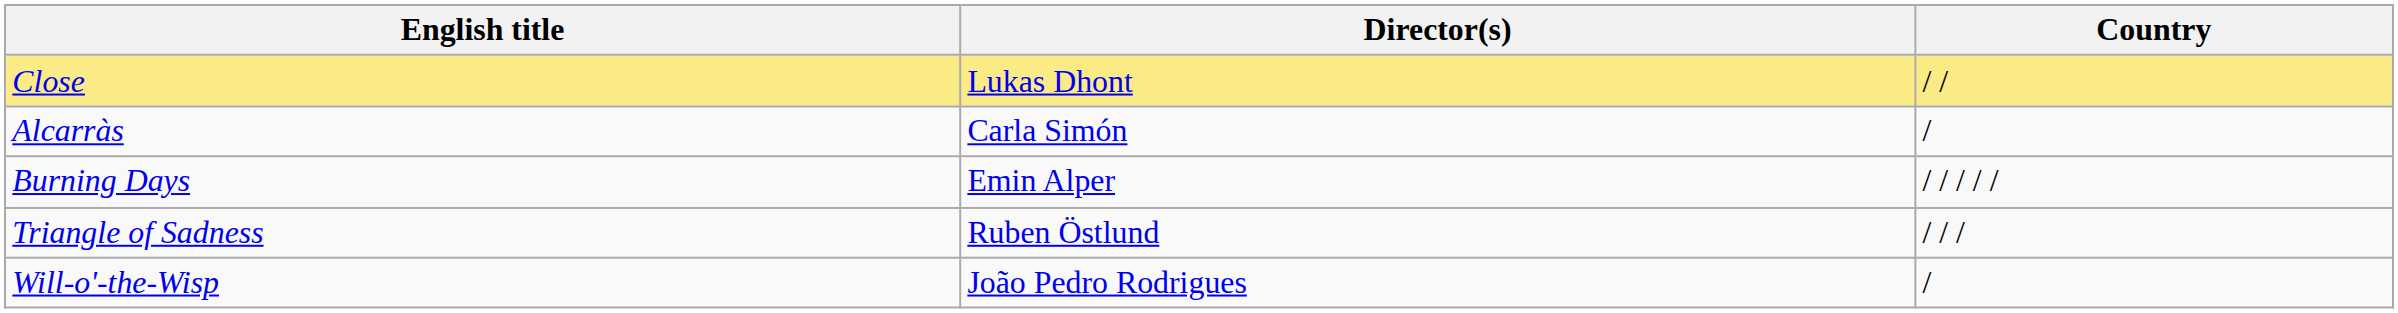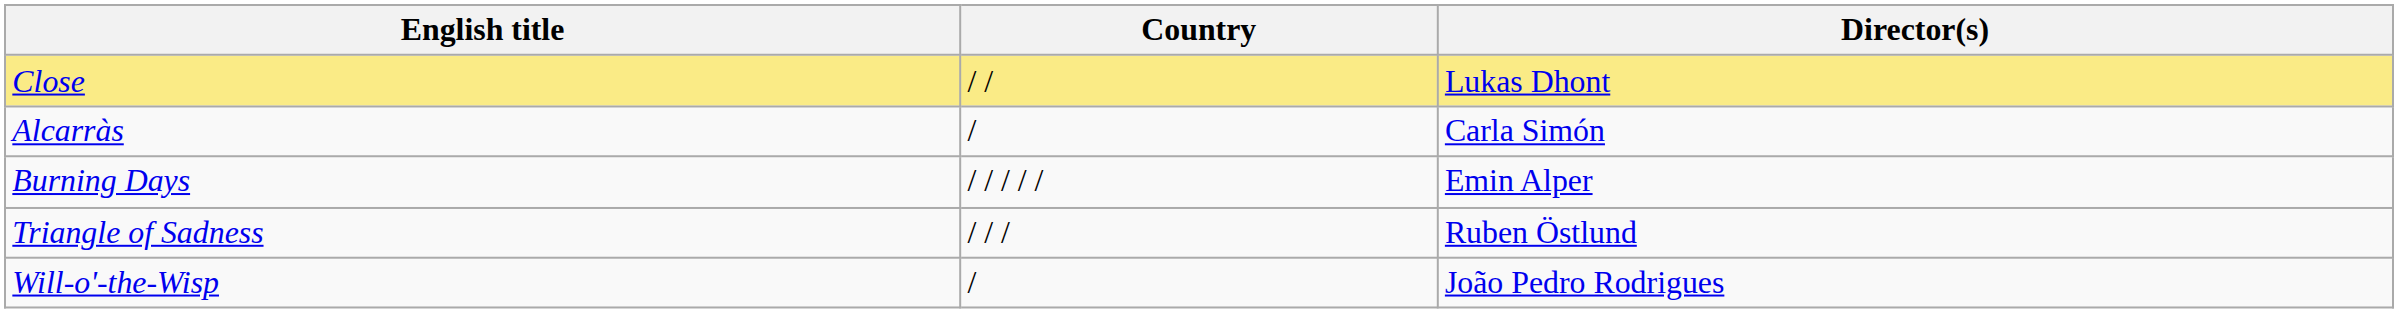 <table class="sortable wikitable" width="95%" cellpadding="5">
 <tr>
 <th width="20%">English title</th>
+<th width="10%">Country</th>
 <th width="20%">Director(s)</th>
-<th width="10%">Country</th>
 </tr>
 <tr style="background:#FAEB86">
 <td><em><a href='#'>Close</a></em></td>
+<td> /  / </td>
 <td><a href='#'>Lukas Dhont</a></td>
-<td> /  / </td>
 </tr>
 <tr>
 <td><em><a href='#'>Alcarràs</a></em></td>
+<td> / </td>
 <td><a href='#'>Carla Simón</a></td>
-<td> / </td>
 </tr>
 <tr>
 <td><em><a href='#'>Burning Days</a></em></td>
+<td> /  /  /  /  / </td>
 <td><a href='#'>Emin Alper</a></td>
-<td> /  /  /  /  / </td>
 </tr>
 <tr>
 <td><em><a href='#'>Triangle of Sadness</a></em></td>
+<td> /  /  / </td>
 <td><a href='#'>Ruben Östlund</a></td>
-<td> /  /  / </td>
 </tr>
 <tr>
 <td><em><a href='#'>Will-o'-the-Wisp</a></em></td>
+<td> / </td>
 <td><a href='#'>João Pedro Rodrigues</a></td>
-<td> / </td>
 </tr>
 </table>
